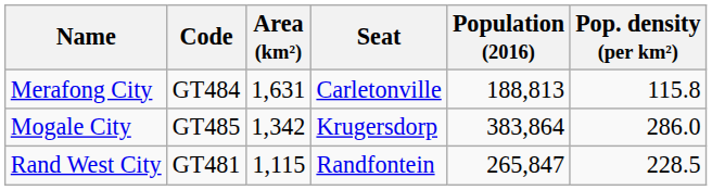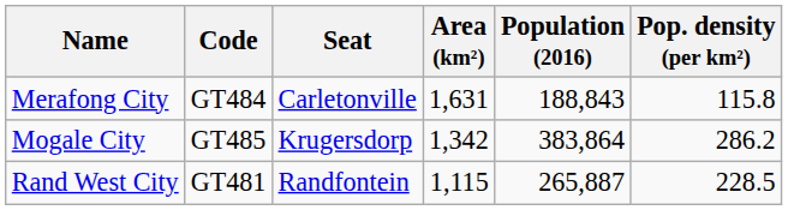 <table class="wikitable sortable">
 <tr>
 <th>Name</th>
 <th>Code</th>
+<th>Seat</th>
 <th>Area<br><small>(km²)</small></th>
-<th>Seat</th>
 <th>Population<br><small>(2016)</small></th>
 <th>Pop. density<br><small>(per km²)</small></th>
 </tr>
 <tr>
 <td><a href='#'>Merafong City</a></td>
 <td>GT484</td>
+<td><a href='#'>Carletonville</a></td>
 <td style="text-align:right">1,631</td>
-<td><a href='#'>Carletonville</a></td>
-<td style="text-align:right">188,813</td>
+<td style="text-align:right">188,843</td>
 <td style="text-align:right">115.8</td>
 </tr>
 <tr>
 <td><a href='#'>Mogale City</a></td>
 <td>GT485</td>
+<td><a href='#'>Krugersdorp</a></td>
 <td style="text-align:right">1,342</td>
-<td><a href='#'>Krugersdorp</a></td>
 <td style="text-align:right">383,864</td>
-<td style="text-align:right">286.0</td>
+<td style="text-align:right">286.2</td>
 </tr>
 <tr>
 <td><a href='#'>Rand West City</a></td>
 <td>GT481</td>
+<td><a href='#'>Randfontein</a></td>
 <td style="text-align:right">1,115</td>
-<td><a href='#'>Randfontein</a></td>
-<td style="text-align:right">265,847</td>
+<td style="text-align:right">265,887</td>
 <td style="text-align:right">228.5</td>
 </tr>
 </table>
